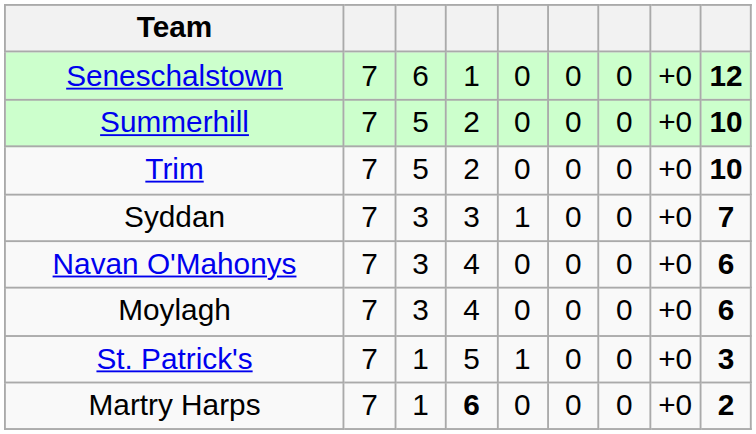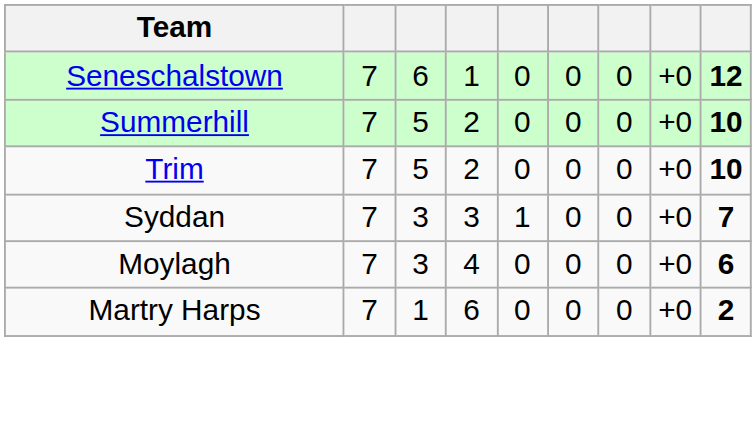 <table class="wikitable" style="text-align:center">
 <tr>
 <th style="width:175px;">Team</th>
 <th width="20"></th>
 <th width="20"></th>
 <th width="20"></th>
 <th width="20"></th>
 <th width="20"></th>
 <th width="20"></th>
 <th width="20"></th>
 <th width="20"></th>
 </tr>
 <tr style="background:#cfc;">
 <td><a href='#'>Seneschalstown</a></td>
 <td>7</td>
 <td>6</td>
 <td>1</td>
 <td>0</td>
 <td>0</td>
 <td>0</td>
 <td>+0</td>
 <td><strong>12</strong></td>
 </tr>
 <tr style="background:#cfc;">
 <td><a href='#'>Summerhill</a></td>
 <td>7</td>
 <td>5</td>
 <td>2</td>
 <td>0</td>
 <td>0</td>
 <td>0</td>
 <td>+0</td>
 <td><strong>10</strong></td>
 </tr>
 <tr>
 <td><a href='#'>Trim</a></td>
 <td>7</td>
 <td>5</td>
 <td>2</td>
 <td>0</td>
 <td>0</td>
 <td>0</td>
 <td>+0</td>
 <td><strong>10</strong></td>
 </tr>
 <tr>
 <td>Syddan</td>
 <td>7</td>
 <td>3</td>
 <td>3</td>
 <td>1</td>
 <td>0</td>
 <td>0</td>
 <td>+0</td>
 <td><strong>7</strong></td>
 </tr>
 <tr>
-<td><a href='#'>Navan O'Mahonys</a></td>
-<td>7</td>
-<td>3</td>
-<td>4</td>
-<td>0</td>
-<td>0</td>
-<td>0</td>
-<td>+0</td>
-<td><strong>6</strong></td>
-</tr>
-<tr>
 <td>Moylagh</td>
 <td>7</td>
 <td>3</td>
 <td>4</td>
 <td>0</td>
 <td>0</td>
 <td>0</td>
 <td>+0</td>
 <td><strong>6</strong></td>
 </tr>
 <tr>
-<td><a href='#'>St. Patrick's</a></td>
-<td>7</td>
-<td>1</td>
-<td>5</td>
-<td>1</td>
-<td>0</td>
-<td>0</td>
-<td>+0</td>
-<td><strong>3</strong></td>
-</tr>
-<tr>
 <td>Martry Harps</td>
 <td>7</td>
 <td>1</td>
-<td><strong>6</strong></td>
+<td>6</td>
 <td>0</td>
 <td>0</td>
 <td>0</td>
 <td>+0</td>
 <td><strong>2</strong></td>
 </tr>
 </table>
